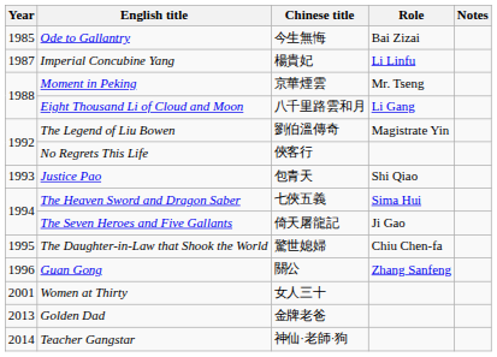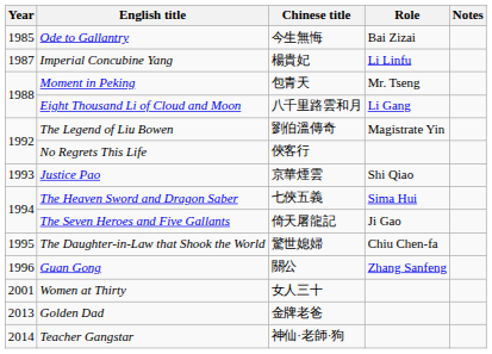 <table class="wikitable sortable">
 <tr>
 <th>Year</th>
 <th>English title</th>
 <th>Chinese title</th>
 <th>Role</th>
 <th class="unsortable">Notes</th>
 </tr>
 <tr>
 <td>1985</td>
 <td><em><a href='#'>Ode to Gallantry</a></em></td>
 <td>今生無悔</td>
 <td>Bai Zizai</td>
 <td></td>
 </tr>
 <tr>
 <td>1987</td>
 <td><em>Imperial Concubine Yang</em></td>
 <td>楊貴妃</td>
 <td><a href='#'>Li Linfu</a></td>
 <td></td>
 </tr>
 <tr>
 <td rowspan=2>1988</td>
 <td><em><a href='#'>Moment in Peking</a></em></td>
-<td>京華煙雲</td>
+<td>包青天</td>
 <td>Mr. Tseng</td>
 <td></td>
 </tr>
 <tr>
 <td><em><a href='#'>Eight Thousand Li of Cloud and Moon</a></em></td>
 <td>八千里路雲和月</td>
 <td><a href='#'>Li Gang</a></td>
 <td></td>
 </tr>
 <tr>
 <td rowspan=2>1992</td>
 <td><em>The Legend of Liu Bowen</em></td>
 <td>劉伯溫傳奇</td>
 <td>Magistrate Yin</td>
 <td></td>
 </tr>
 <tr>
 <td><em>No Regrets This Life</em></td>
 <td>俠客行</td>
 <td></td>
 <td></td>
 </tr>
 <tr>
 <td>1993</td>
 <td><em><a href='#'>Justice Pao</a></em></td>
-<td>包青天</td>
+<td>京華煙雲</td>
 <td>Shi Qiao</td>
 <td></td>
 </tr>
 <tr>
 <td rowspan=2>1994</td>
 <td><em><a href='#'>The Heaven Sword and Dragon Saber</a></em></td>
 <td>七俠五義</td>
 <td><a href='#'>Sima Hui</a></td>
 <td></td>
 </tr>
 <tr>
 <td><em><a href='#'>The Seven Heroes and Five Gallants</a></em></td>
 <td>倚天屠龍記</td>
 <td>Ji Gao</td>
 <td></td>
 </tr>
 <tr>
 <td>1995</td>
 <td><em>The Daughter-in-Law that Shook the World</em></td>
 <td>驚世媳婦</td>
 <td>Chiu Chen-fa</td>
 <td></td>
 </tr>
 <tr>
 <td>1996</td>
 <td><em><a href='#'>Guan Gong</a></em></td>
 <td>關公</td>
 <td><a href='#'>Zhang Sanfeng</a></td>
 <td></td>
 </tr>
 <tr>
 <td>2001</td>
 <td><em>Women at Thirty</em></td>
 <td>女人三十</td>
 <td></td>
 <td></td>
 </tr>
 <tr>
 <td>2013</td>
 <td><em>Golden Dad</em></td>
 <td>金牌老爸</td>
 <td></td>
 <td></td>
 </tr>
 <tr>
 <td>2014</td>
 <td><em>Teacher Gangstar</em></td>
 <td>神仙·老師·狗</td>
 <td></td>
 <td></td>
 </tr>
 </table>
